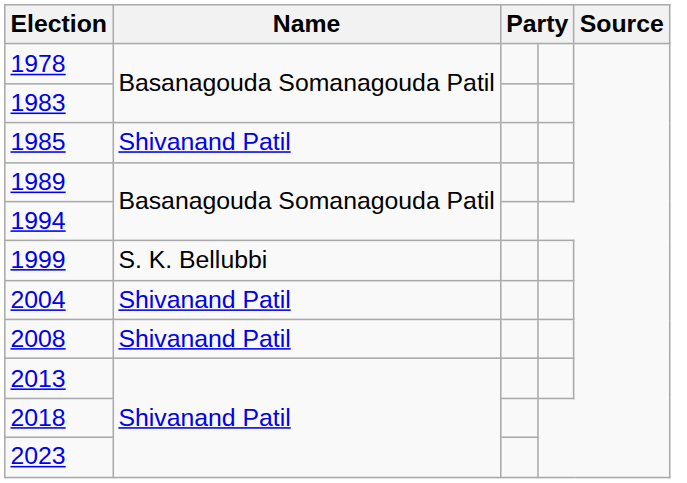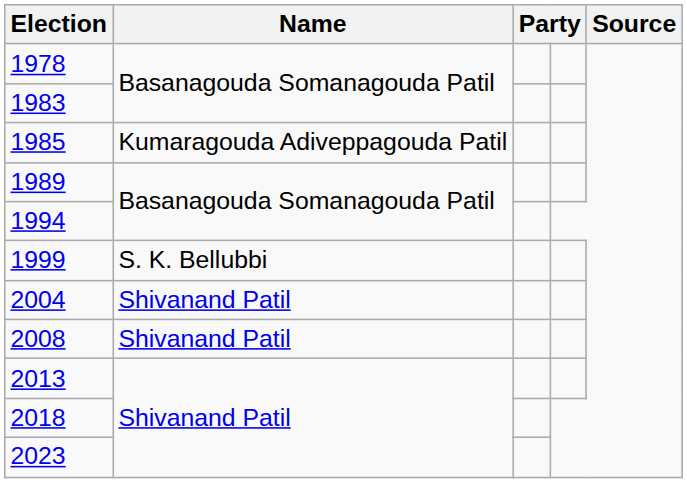 <table class="wikitable sortable">
 <tr>
 <th>Election</th>
 <th>Name</th>
 <th colspan=2>Party</th>
 <th>Source</th>
 </tr>
 <tr>
 <td><a href='#'>1978</a></td>
 <td rowspan="2">Basanagouda Somanagouda Patil</td>
 <td></td>
 <td></td>
 </tr>
 <tr>
 <td><a href='#'>1983</a></td>
 <td></td>
 <td></td>
 </tr>
 <tr>
 <td><a href='#'>1985</a></td>
-<td><a href='#'>Shivanand Patil</a></td>
+<td>Kumaragouda Adiveppagouda Patil</td>
 <td></td>
 <td></td>
 </tr>
 <tr>
 <td><a href='#'>1989</a></td>
 <td rowspan="2">Basanagouda Somanagouda Patil</td>
 <td></td>
 <td></td>
 </tr>
 <tr>
 <td><a href='#'>1994</a></td>
 <td></td>
 </tr>
 <tr>
 <td><a href='#'>1999</a></td>
 <td>S. K. Bellubbi</td>
 <td></td>
 <td></td>
 </tr>
 <tr>
 <td><a href='#'>2004</a></td>
 <td><a href='#'>Shivanand Patil</a></td>
 <td></td>
 <td></td>
 </tr>
 <tr>
 <td><a href='#'>2008</a></td>
 <td><a href='#'>Shivanand Patil</a></td>
 <td></td>
 <td></td>
 </tr>
 <tr>
 <td><a href='#'>2013</a></td>
 <td rowspan="3"><a href='#'>Shivanand Patil</a></td>
 <td></td>
 <td></td>
 </tr>
 <tr>
 <td><a href='#'>2018</a></td>
 <td></td>
 </tr>
 <tr>
 <td><a href='#'>2023</a></td>
 <td></td>
 </tr>
 </table>
